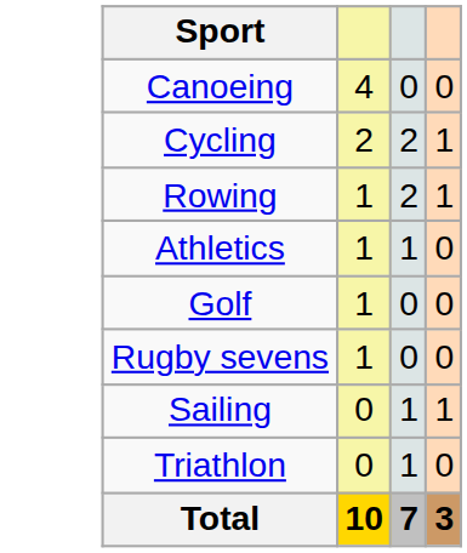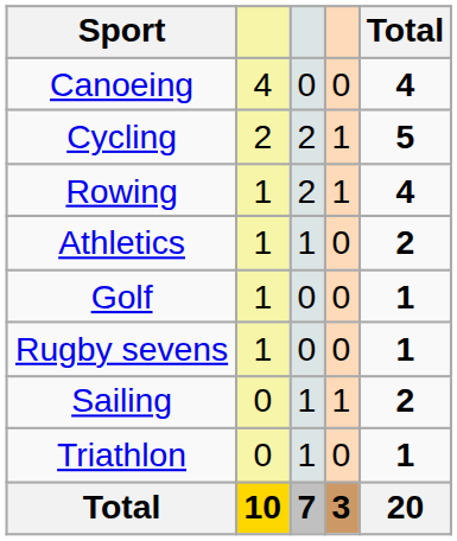 <table class=wikitable style=font-size:85%;float:right;text-align:center>
 <tr>
 <th>Sport</th>
 <td bgcolor=F7F6A8></td>
 <td bgcolor=DCE5E5></td>
 <td bgcolor=FFDAB9></td>
+<th>Total</th>
 </tr>
 <tr>
 <td><a href='#'>Canoeing</a></td>
 <td bgcolor=F7F6A8>4</td>
 <td bgcolor=DCE5E5>0</td>
 <td bgcolor=FFDAB9>0</td>
+<td><strong>4</strong></td>
 </tr>
 <tr>
 <td><a href='#'>Cycling</a></td>
 <td bgcolor=F7F6A8>2</td>
 <td bgcolor=DCE5E5>2</td>
 <td bgcolor=FFDAB9>1</td>
+<td><strong>5</strong></td>
 </tr>
 <tr>
 <td><a href='#'>Rowing</a></td>
 <td bgcolor=F7F6A8>1</td>
 <td bgcolor=DCE5E5>2</td>
 <td bgcolor=FFDAB9>1</td>
+<td><strong>4</strong></td>
 </tr>
 <tr>
 <td><a href='#'>Athletics</a></td>
 <td bgcolor=F7F6A8>1</td>
 <td bgcolor=DCE5E5>1</td>
 <td bgcolor=FFDAB9>0</td>
+<td><strong>2</strong></td>
 </tr>
 <tr>
 <td><a href='#'>Golf</a></td>
 <td bgcolor=F7F6A8>1</td>
 <td bgcolor=DCE5E5>0</td>
 <td bgcolor=FFDAB9>0</td>
+<td><strong>1</strong></td>
 </tr>
 <tr>
 <td><a href='#'>Rugby sevens</a></td>
 <td bgcolor=F7F6A8>1</td>
 <td bgcolor=DCE5E5>0</td>
 <td bgcolor=FFDAB9>0</td>
+<td><strong>1</strong></td>
 </tr>
 <tr>
 <td><a href='#'>Sailing</a></td>
 <td bgcolor=F7F6A8>0</td>
 <td bgcolor=DCE5E5>1</td>
 <td bgcolor=FFDAB9>1</td>
+<td><strong>2</strong></td>
 </tr>
 <tr>
 <td><a href='#'>Triathlon</a></td>
 <td bgcolor=F7F6A8>0</td>
 <td bgcolor=DCE5E5>1</td>
 <td bgcolor=FFDAB9>0</td>
+<td><strong>1</strong></td>
 </tr>
 <tr>
 <th>Total</th>
 <th style=background:gold>10</th>
 <th style=background:silver>7</th>
 <th style=background:#c96>3</th>
+<th>20</th>
 </tr>
 </table>
